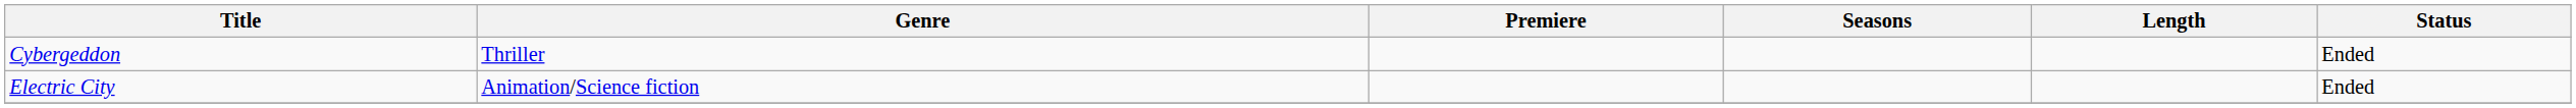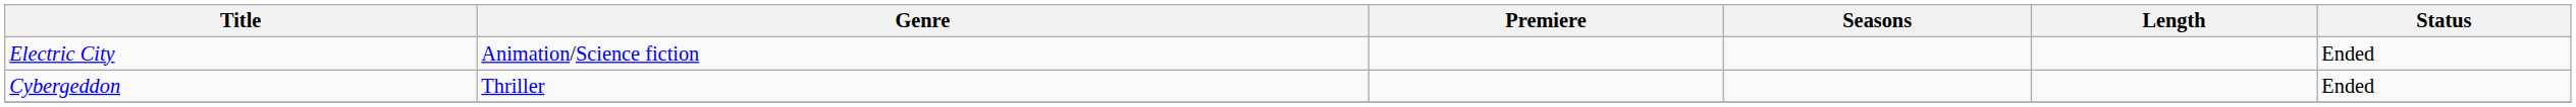 <table class="wikitable sortable" style="width:100%;">
 <tr>
 <th>Title</th>
 <th>Genre</th>
 <th>Premiere</th>
 <th>Seasons</th>
 <th>Length</th>
 <th>Status</th>
 </tr>
 <tr>
+<td><em><a href='#'>Electric City</a></em></td>
+<td><a href='#'>Animation</a>/<a href='#'>Science fiction</a></td>
+<td></td>
+<td></td>
+<td></td>
+<td>Ended</td>
+</tr>
+<tr>
 <td><em><a href='#'>Cybergeddon</a></em></td>
 <td><a href='#'>Thriller</a></td>
 <td></td>
 <td></td>
 <td></td>
 <td>Ended</td>
 </tr>
 <tr>
-<td><em><a href='#'>Electric City</a></em></td>
-<td><a href='#'>Animation</a>/<a href='#'>Science fiction</a></td>
-<td></td>
-<td></td>
-<td></td>
-<td>Ended</td>
-</tr>
-<tr>
 </tr>
 </table>
